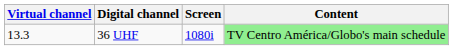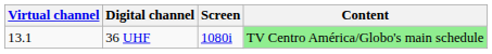 <table class = wikitable>
 <tr>
 <th><a href='#'>Virtual channel</a></th>
 <th>Digital channel</th>
 <th>Screen</th>
 <th>Content</th>
 </tr>
 <tr>
-<td>13.3</td>
+<td>13.1</td>
 <td>36 <a href='#'>UHF</a></td>
 <td><a href='#'>1080i</a></td>
 <td style="background: lightgreen;">TV Centro América/Globo's main schedule</td>
 </tr>
 </table>
